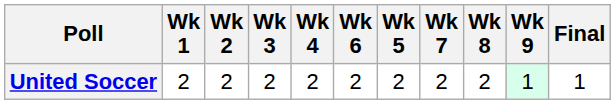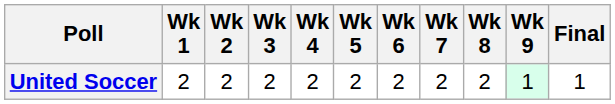 <table class="wikitable" style="white-space:nowrap;text-align:center;">
 <tr>
 <th>Poll</th>
 <th>Wk<br>1</th>
 <th>Wk<br>2</th>
 <th>Wk<br>3</th>
 <th>Wk<br>4</th>
+<th>Wk<br>5</th>
 <th>Wk<br>6</th>
-<th>Wk<br>5</th>
 <th>Wk<br>7</th>
 <th>Wk<br>8</th>
 <th>Wk<br>9</th>
 <th>Final<br></th>
 </tr>
 <tr>
 <th><a href='#'>United Soccer</a></th>
 <td style="background:#FFFFFF;">2</td>
 <td style="background:#FFFFFF;">2</td>
 <td style="background:#FFFFFF;">2</td>
 <td style="background:#FFFFFF;">2</td>
 <td style="background:#FFFFFF;">2</td>
 <td style="background:#FFFFFF;">2</td>
 <td style="background:#FFFFFF;">2</td>
 <td style="background:#FFFFFF;">2</td>
 <td style="background:#D8FFEB;">1</td>
 <td style="background:#FFFFFF;">1</td>
 </tr>
 </table>
